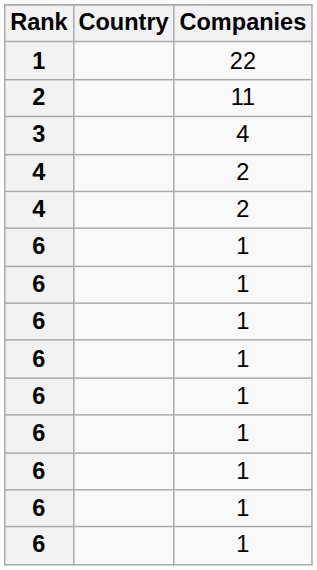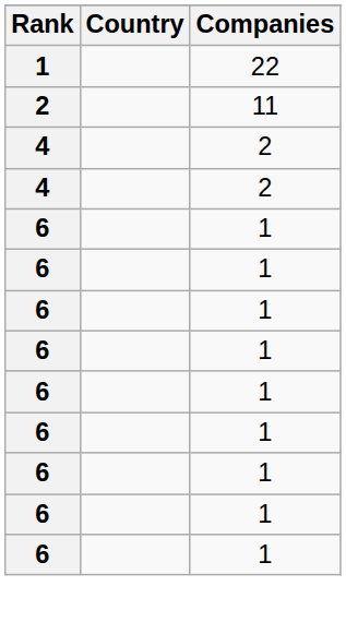 <table class="wikitable sortable plainrowheaders" style="text-align: center">
 <tr>
 </tr>
 <tr>
 <th scope="col">Rank</th>
 <th scope="col">Country</th>
 <th scope="col">Companies</th>
 </tr>
 <tr>
 <th scope="row">1</th>
 <td style="text-align: left;"></td>
 <td>22</td>
 </tr>
 <tr>
 <th scope="row">2</th>
 <td style="text-align: left;"></td>
 <td>11</td>
-</tr>
-<tr>
-<th scope="row">3</th>
-<td style="text-align: left;"></td>
-<td>4</td>
 </tr>
 <tr>
 <th scope="row">4</th>
 <td style="text-align: left;"></td>
 <td>2</td>
 </tr>
 <tr>
 <th scope="row">4</th>
 <td style="text-align: left;"></td>
 <td>2</td>
 </tr>
 <tr>
 <th scope="row">6</th>
 <td style="text-align: left;"></td>
 <td>1</td>
 </tr>
 <tr>
 <th scope="row">6</th>
 <td style="text-align: left;"></td>
 <td>1</td>
 </tr>
 <tr>
 <th scope="row">6</th>
 <td style="text-align: left;"></td>
 <td>1</td>
 </tr>
 <tr>
 <th scope="row">6</th>
 <td style="text-align: left;"></td>
 <td>1</td>
 </tr>
 <tr>
 <th scope="row">6</th>
 <td style="text-align: left;"></td>
 <td>1</td>
 </tr>
 <tr>
 <th scope="row">6</th>
 <td style="text-align: left;"></td>
 <td>1</td>
 </tr>
 <tr>
 <th scope="row">6</th>
 <td style="text-align: left;"></td>
 <td>1</td>
 </tr>
 <tr>
 <th scope="row">6</th>
 <td style="text-align: left;"></td>
 <td>1</td>
 </tr>
 <tr>
 <th scope="row">6</th>
 <td style="text-align: left;"></td>
 <td>1</td>
 </tr>
 </table>
